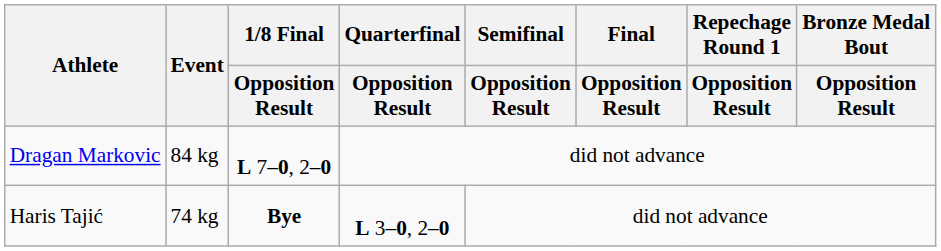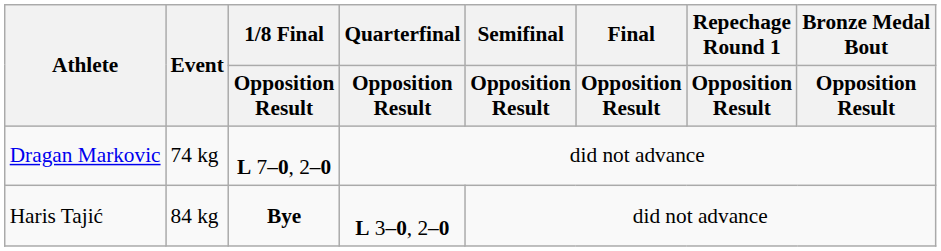 <table class=wikitable style=font-size:90%>
 <tr>
 <th rowspan=2>Athlete</th>
 <th rowspan=2>Event</th>
 <th>1/8 Final</th>
 <th>Quarterfinal</th>
 <th>Semifinal</th>
 <th>Final</th>
 <th>Repechage<br>Round 1</th>
 <th>Bronze Medal<br>Bout</th>
 </tr>
 <tr>
 <th>Opposition<br>Result</th>
 <th>Opposition<br>Result</th>
 <th>Opposition<br>Result</th>
 <th>Opposition<br>Result</th>
 <th>Opposition<br>Result</th>
 <th>Opposition<br>Result</th>
 </tr>
 <tr>
 <td><a href='#'>Dragan Markovic</a></td>
-<td>84 kg</td>
+<td>74 kg</td>
 <td align=center><br><strong>L</strong> 7–<strong>0</strong>, 2–<strong>0</strong></td>
 <td align=center colspan=6>did not advance</td>
 </tr>
 <tr>
 <td>Haris Tajić</td>
-<td>74 kg</td>
+<td>84 kg</td>
 <td align=center><strong>Bye</strong></td>
 <td align=center><br><strong>L</strong> 3–<strong>0</strong>, 2–<strong>0</strong></td>
 <td align=center colspan=6>did not advance</td>
 </tr>
 </table>
